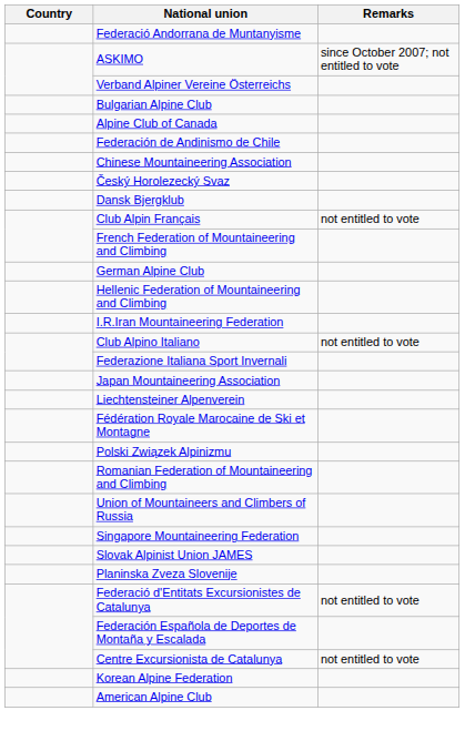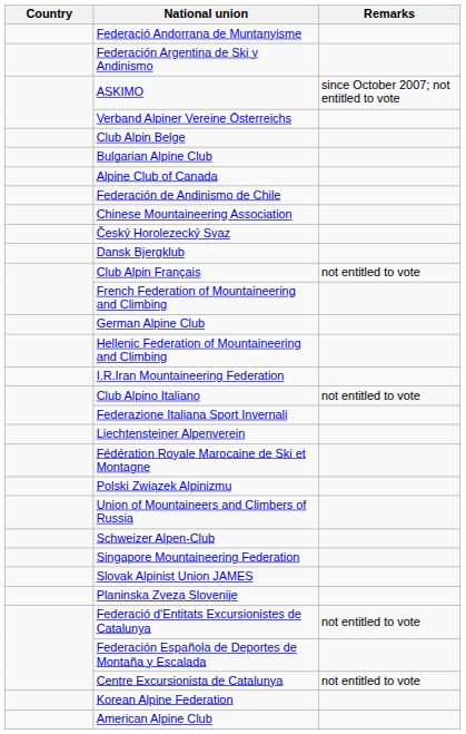 <table class="wikitable">
 <tr>
 <th style="text-align: center; width:110px">Country</th>
 <th style="text-align: center; width:290px">National union</th>
 <th style="text-align: center; width:180px">Remarks</th>
 </tr>
 <tr>
 <td></td>
 <td><a href='#'>Federació Andorrana de Muntanyisme</a></td>
 <td></td>
 </tr>
 <tr>
+<td></td>
+<td><a href='#'>Federación Argentina de Ski y Andinismo</a></td>
+<td></td>
+</tr>
+<tr>
 <td rowspan="2"></td>
 <td><a href='#'>ASKIMO</a></td>
 <td>since October 2007; not entitled to vote</td>
 </tr>
 <tr>
 <td><a href='#'>Verband Alpiner Vereine Österreichs</a></td>
+<td></td>
+</tr>
+<tr>
+<td></td>
+<td><a href='#'>Club Alpin Belge</a></td>
 <td></td>
 </tr>
 <tr>
 <td></td>
 <td><a href='#'>Bulgarian Alpine Club</a></td>
 <td></td>
 </tr>
 <tr>
 <td></td>
 <td><a href='#'>Alpine Club of Canada</a></td>
 <td></td>
 </tr>
 <tr>
 <td></td>
 <td><a href='#'>Federación de Andinismo de Chile</a></td>
 <td></td>
 </tr>
 <tr>
 <td></td>
 <td><a href='#'>Chinese Mountaineering Association</a></td>
 <td></td>
 </tr>
 <tr>
 <td></td>
 <td><a href='#'>Český Horolezecký Svaz</a></td>
 <td></td>
 </tr>
 <tr>
 <td></td>
 <td><a href='#'>Dansk Bjergklub</a></td>
 <td></td>
 </tr>
 <tr>
 <td rowspan="2"></td>
 <td><a href='#'>Club Alpin Français</a></td>
 <td>not entitled to vote</td>
 </tr>
 <tr>
 <td><a href='#'>French Federation of Mountaineering and Climbing</a></td>
 <td></td>
 </tr>
 <tr>
 <td></td>
 <td><a href='#'>German Alpine Club</a></td>
 <td></td>
 </tr>
 <tr>
 <td></td>
 <td><a href='#'>Hellenic Federation of Mountaineering and Climbing</a></td>
 <td></td>
 </tr>
 <tr>
 <td></td>
 <td><a href='#'>I.R.Iran Mountaineering Federation</a></td>
 <td></td>
 </tr>
 <tr>
 <td rowspan="2"></td>
 <td><a href='#'>Club Alpino Italiano</a></td>
 <td>not entitled to vote</td>
 </tr>
 <tr>
 <td><a href='#'>Federazione Italiana Sport Invernali</a></td>
 <td></td>
 </tr>
 <tr>
 <td></td>
-<td><a href='#'>Japan Mountaineering Association</a></td>
-<td></td>
-</tr>
-<tr>
-<td></td>
 <td><a href='#'>Liechtensteiner Alpenverein</a></td>
 <td></td>
 </tr>
 <tr>
 <td></td>
 <td><a href='#'>Fédération Royale Marocaine de Ski et Montagne</a></td>
 <td></td>
 </tr>
 <tr>
 <td></td>
 <td><a href='#'>Polski Związek Alpinizmu</a></td>
 <td></td>
 </tr>
 <tr>
 <td></td>
-<td><a href='#'>Romanian Federation of Mountaineering and Climbing</a></td>
+<td><a href='#'>Union of Mountaineers and Climbers of Russia</a></td>
 <td></td>
 </tr>
 <tr>
 <td></td>
-<td><a href='#'>Union of Mountaineers and Climbers of Russia</a></td>
+<td><a href='#'>Schweizer Alpen-Club</a></td>
 <td></td>
 </tr>
 <tr>
 <td></td>
 <td><a href='#'>Singapore Mountaineering Federation</a></td>
 <td></td>
 </tr>
 <tr>
 <td></td>
 <td><a href='#'>Slovak Alpinist Union JAMES</a></td>
 <td></td>
 </tr>
 <tr>
 <td></td>
 <td><a href='#'>Planinska Zveza Slovenije</a></td>
 <td></td>
 </tr>
 <tr>
 <td rowspan="3"></td>
 <td><a href='#'>Federació d'Entitats Excursionistes de Catalunya</a></td>
 <td>not entitled to vote</td>
 </tr>
 <tr>
 <td><a href='#'>Federación Española de Deportes de Montaña y Escalada</a></td>
 <td></td>
 </tr>
 <tr>
 <td><a href='#'>Centre Excursionista de Catalunya</a></td>
 <td>not entitled to vote</td>
 </tr>
 <tr>
 <td></td>
 <td><a href='#'>Korean Alpine Federation</a></td>
 <td></td>
 </tr>
 <tr>
 <td></td>
 <td><a href='#'>American Alpine Club</a></td>
 <td></td>
 </tr>
 </table>
